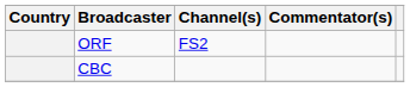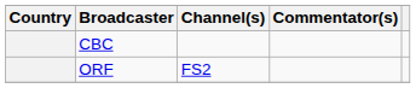 <table class="wikitable plainrowheaders">
 <tr>
 </tr>
 <tr>
 <th scope="col">Country</th>
 <th scope="col">Broadcaster</th>
 <th scope="col">Channel(s)</th>
 <th scope="col">Commentator(s)</th>
 <th scope="col"></th>
 </tr>
 <tr>
 <th scope="row"></th>
+<td><a href='#'>CBC</a></td>
+<td></td>
+<td></td>
+<td></td>
+</tr>
+<tr>
+<th scope="row"></th>
 <td><a href='#'>ORF</a></td>
 <td><a href='#'>FS2</a></td>
 <td></td>
 <td style="text-align:center"></td>
 </tr>
 <tr>
-<th scope="row"></th>
-<td><a href='#'>CBC</a></td>
-<td></td>
-<td></td>
-<td></td>
-</tr>
-<tr>
 </tr>
 </table>
